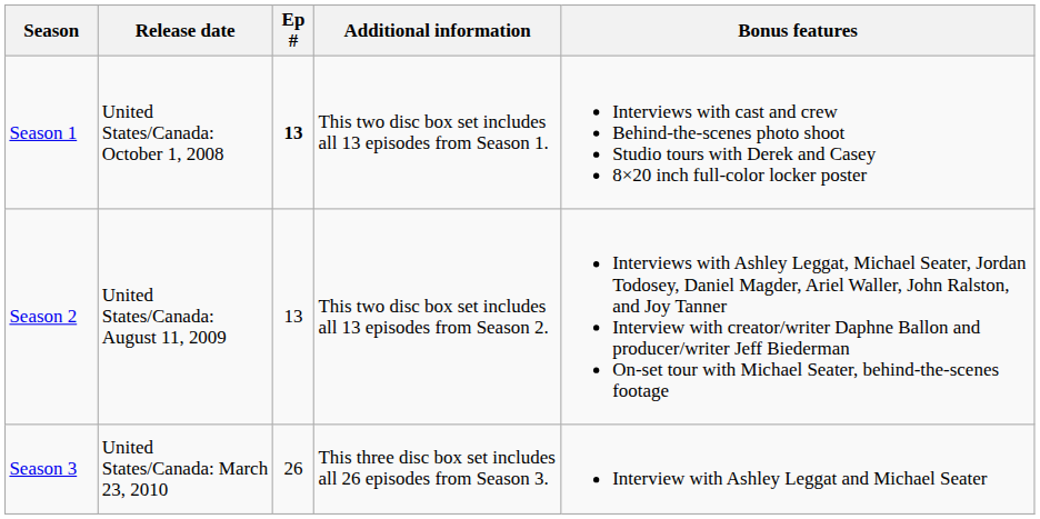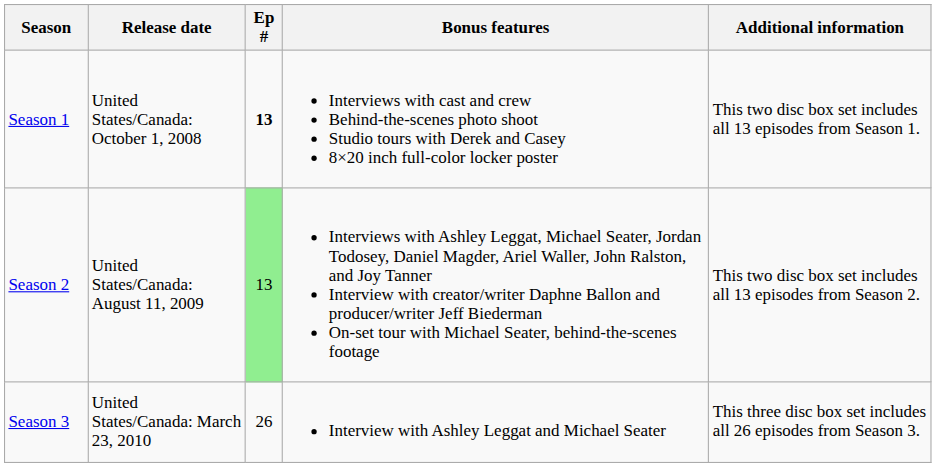 <table class="wikitable" style="width:99%">
 <tr>
 <th width="9%">Season</th>
 <th width="17%">Release date</th>
 <th width="4%">Ep #</th>
+<th>Bonus features</th>
 <th width="24%">Additional information</th>
-<th>Bonus features</th>
 </tr>
 <tr>
 <td><a href='#'>Season 1</a></td>
 <td>United States/Canada: October 1, 2008</td>
 <td align="center"><strong>13</strong></td>
+<td><br><ul><li>Interviews with cast and crew</li><li>Behind-the-scenes photo shoot</li><li>Studio tours with Derek and Casey</li><li>8×20 inch full-color locker poster</li></ul></td>
 <td>This two disc box set includes all 13 episodes from Season 1.</td>
-<td><br><ul><li>Interviews with cast and crew</li><li>Behind-the-scenes photo shoot</li><li>Studio tours with Derek and Casey</li><li>8×20 inch full-color locker poster</li></ul></td>
 </tr>
 <tr>
 <td><a href='#'>Season 2</a></td>
 <td>United States/Canada: August 11, 2009</td>
-<td align="center">13</td>
+<td align="center" style="background: lightgreen;">13</td>
+<td><br><ul><li>Interviews with Ashley Leggat, Michael Seater, Jordan Todosey, Daniel Magder, Ariel Waller, John Ralston, and Joy Tanner</li><li>Interview with creator/writer Daphne Ballon and producer/writer Jeff Biederman</li><li>On-set tour with Michael Seater, behind-the-scenes footage</li></ul></td>
 <td>This two disc box set includes all 13 episodes from Season 2.</td>
-<td><br><ul><li>Interviews with Ashley Leggat, Michael Seater, Jordan Todosey, Daniel Magder, Ariel Waller, John Ralston, and Joy Tanner</li><li>Interview with creator/writer Daphne Ballon and producer/writer Jeff Biederman</li><li>On-set tour with Michael Seater, behind-the-scenes footage</li></ul></td>
 </tr>
 <tr>
 <td><a href='#'>Season 3</a></td>
 <td>United States/Canada: March 23, 2010</td>
 <td align="center">26</td>
+<td><br><ul><li>Interview with Ashley Leggat and Michael Seater</li></ul></td>
 <td>This three disc box set includes all 26 episodes from Season 3.</td>
-<td><br><ul><li>Interview with Ashley Leggat and Michael Seater</li></ul></td>
 </tr>
 </table>
